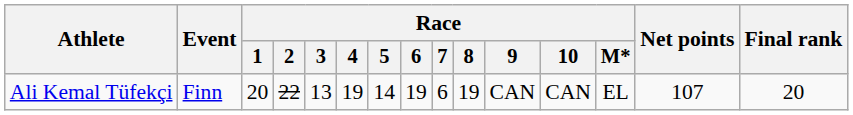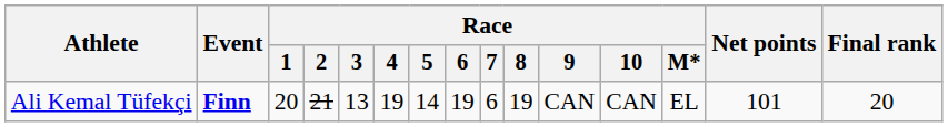 <table class="wikitable" style="font-size:90%">
 <tr>
 <th rowspan="2">Athlete</th>
 <th rowspan="2">Event</th>
 <th colspan=11>Race</th>
 <th rowspan=2>Net points</th>
 <th rowspan=2>Final rank</th>
 </tr>
 <tr style="font-size:95%">
 <th>1</th>
 <th>2</th>
 <th>3</th>
 <th>4</th>
 <th>5</th>
 <th>6</th>
 <th>7</th>
 <th>8</th>
 <th>9</th>
 <th>10</th>
 <th>M*</th>
 </tr>
 <tr align=center>
 <td align=left><a href='#'>Ali Kemal Tüfekçi</a></td>
-<td align=left><a href='#'>Finn</a></td>
+<td align=left><strong><a href='#'>Finn</a></strong></td>
 <td>20</td>
-<td><s>22</s></td>
+<td><s>21</s></td>
 <td>13</td>
 <td>19</td>
 <td>14</td>
 <td>19</td>
 <td>6</td>
 <td>19</td>
 <td>CAN</td>
 <td>CAN</td>
 <td>EL</td>
-<td>107</td>
+<td>101</td>
 <td>20</td>
 </tr>
 </table>
